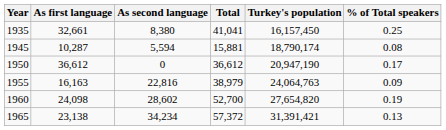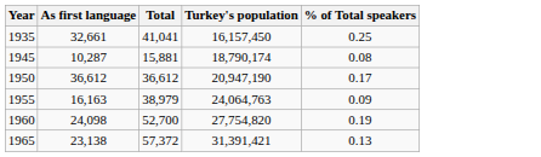 <table class="wikitable" style="text-align:center">
 <tr>
 <th>Year</th>
 <th>As first language</th>
-<th>As second language</th>
 <th>Total</th>
 <th>Turkey's population</th>
 <th>% of Total speakers</th>
 </tr>
 <tr>
 <td>1935</td>
 <td>32,661</td>
-<td>8,380</td>
 <td>41,041</td>
 <td>16,157,450</td>
 <td>0.25</td>
 </tr>
 <tr>
 <td>1945</td>
 <td>10,287</td>
-<td>5,594</td>
 <td>15,881</td>
 <td>18,790,174</td>
 <td>0.08</td>
 </tr>
 <tr>
 <td>1950</td>
 <td>36,612</td>
-<td>0</td>
 <td>36,612</td>
 <td>20,947,190</td>
 <td>0.17</td>
 </tr>
 <tr>
 <td>1955</td>
 <td>16,163</td>
-<td>22,816</td>
 <td>38,979</td>
 <td>24,064,763</td>
 <td>0.09</td>
 </tr>
 <tr>
 <td>1960</td>
 <td>24,098</td>
-<td>28,602</td>
 <td>52,700</td>
-<td>27,654,820</td>
+<td>27,754,820</td>
 <td>0.19</td>
 </tr>
 <tr>
 <td>1965</td>
 <td>23,138</td>
-<td>34,234</td>
 <td>57,372</td>
 <td>31,391,421</td>
 <td>0.13</td>
 </tr>
 </table>
